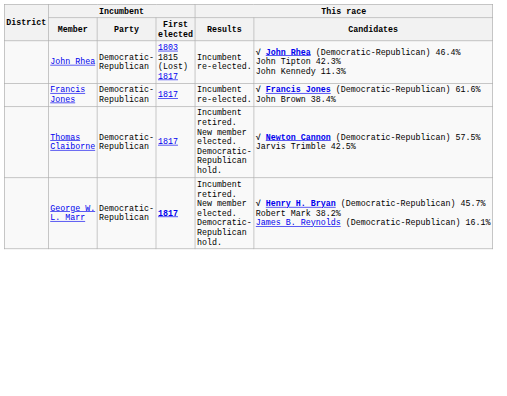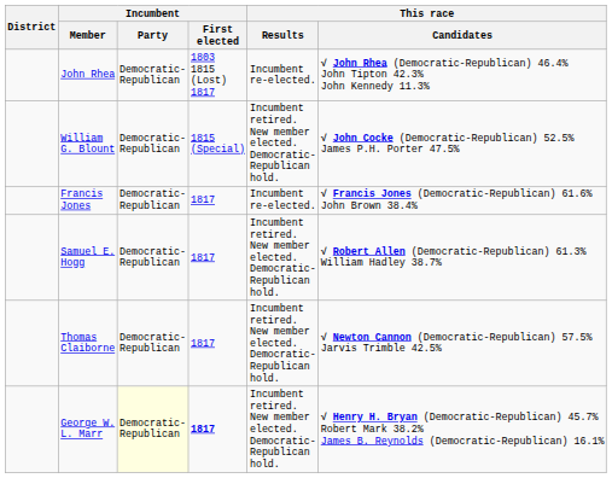 <table class=wikitable>
 <tr>
 <th rowspan=2>District</th>
 <th colspan=3>Incumbent</th>
 <th colspan=2>This race</th>
 </tr>
 <tr>
 <th>Member</th>
 <th>Party</th>
 <th>First elected</th>
 <th>Results</th>
 <th>Candidates</th>
 </tr>
 <tr>
 <td></td>
 <td><a href='#'>John Rhea</a></td>
 <td>Democratic-Republican</td>
 <td><a href='#'>1803</a><br>1815 (Lost)<br><a href='#'>1817</a></td>
 <td>Incumbent re-elected.</td>
 <td nowrap><strong>√ <a href='#'>John Rhea</a></strong> (Democratic-Republican) 46.4%<br>John Tipton 42.3%<br>John Kennedy 11.3%</td>
 </tr>
 <tr>
 <td></td>
+<td><a href='#'>William G. Blount</a></td>
+<td>Democratic-Republican</td>
+<td><a href='#'>1815 (Special)</a></td>
+<td>Incumbent retired.<br>New member elected.<br>Democratic-Republican hold.</td>
+<td nowrap><strong>√ <a href='#'>John Cocke</a></strong> (Democratic-Republican) 52.5%<br>James P.H. Porter 47.5%</td>
+</tr>
+<tr>
+<td></td>
 <td><a href='#'>Francis Jones</a></td>
 <td>Democratic-Republican</td>
 <td><a href='#'>1817</a></td>
 <td>Incumbent re-elected.</td>
 <td nowrap><strong>√ <a href='#'>Francis Jones</a></strong> (Democratic-Republican) 61.6%<br>John Brown 38.4%</td>
+</tr>
+<tr>
+<td></td>
+<td><a href='#'>Samuel E. Hogg</a></td>
+<td>Democratic-Republican</td>
+<td><a href='#'>1817</a></td>
+<td>Incumbent retired.<br>New member elected.<br>Democratic-Republican hold.</td>
+<td nowrap><strong>√ <a href='#'>Robert Allen</a></strong> (Democratic-Republican) 61.3%<br>William Hadley 38.7%</td>
 </tr>
 <tr>
 <td></td>
 <td><a href='#'>Thomas Claiborne</a></td>
 <td>Democratic-Republican</td>
 <td><a href='#'>1817</a></td>
 <td>Incumbent retired.<br>New member elected.<br>Democratic-Republican hold.</td>
 <td nowrap><strong>√ <a href='#'>Newton Cannon</a></strong> (Democratic-Republican) 57.5%<br>Jarvis Trimble 42.5%</td>
 </tr>
 <tr>
 <td></td>
 <td><a href='#'>George W. L. Marr</a></td>
-<td>Democratic-Republican</td>
+<td style="background: lightyellow;">Democratic-Republican</td>
 <td><strong><a href='#'>1817</a></strong></td>
 <td>Incumbent retired.<br>New member elected.<br>Democratic-Republican hold.</td>
 <td nowrap><strong>√ <a href='#'>Henry H. Bryan</a></strong> (Democratic-Republican) 45.7%<br>Robert Mark 38.2%<br><a href='#'>James B. Reynolds</a> (Democratic-Republican) 16.1%</td>
 </tr>
 </table>
